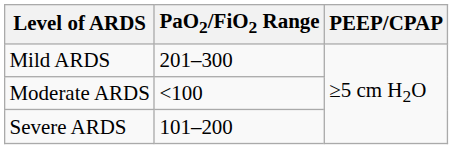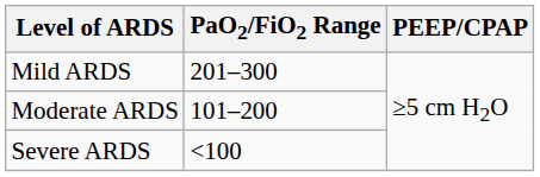 <table class="wikitable">
 <tr>
 <th>Level of ARDS</th>
 <th>PaO<sub>2</sub>/FiO<sub>2</sub> Range</th>
 <th>PEEP/CPAP</th>
 </tr>
 <tr>
 <td>Mild ARDS</td>
 <td>201–300</td>
 <td rowspan="3">≥5 cm H<sub>2</sub>O</td>
 </tr>
 <tr>
 <td>Moderate ARDS</td>
-<td><100</td>
+<td>101–200</td>
 </tr>
 <tr>
 <td>Severe ARDS</td>
-<td>101–200</td>
+<td><100</td>
 </tr>
 </table>
